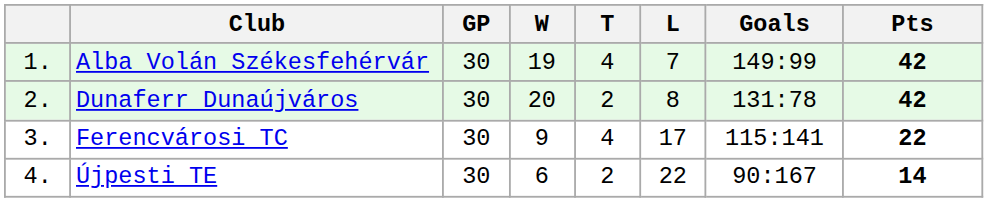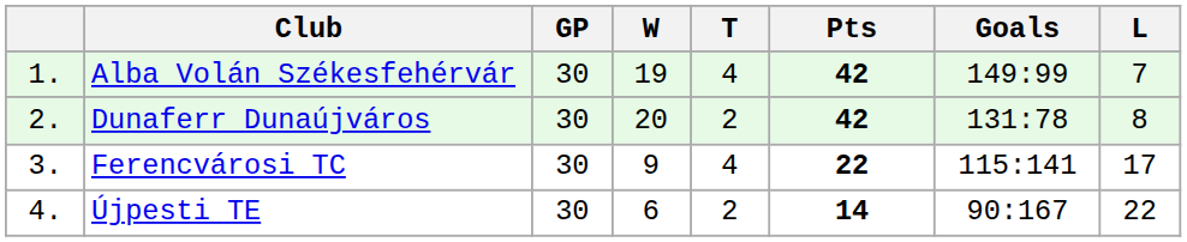 <table class="wikitable">
 <tr>
 <th width="30"></th>
 <th width="200">Club</th>
 <th width="30">GP</th>
 <th width="30">W</th>
 <th width="30">T</th>
+<th width="70">Pts</th>
+<th width="70">Goals</th>
 <th width="30">L</th>
-<th width="70">Goals</th>
-<th width="70">Pts</th>
 </tr>
 <tr bgcolor="#e6fae6" align="center">
 <td>1.</td>
 <td align="left"><a href='#'>Alba Volán Székesfehérvár</a></td>
 <td>30</td>
 <td>19</td>
 <td>4</td>
+<td><strong>42</strong></td>
+<td>149:99</td>
 <td>7</td>
-<td>149:99</td>
-<td><strong>42</strong></td>
 </tr>
 <tr bgcolor="#e6fae6" align="center">
 <td>2.</td>
 <td align="left"><a href='#'>Dunaferr Dunaújváros</a></td>
 <td>30</td>
 <td>20</td>
 <td>2</td>
+<td><strong>42</strong></td>
+<td>131:78</td>
 <td>8</td>
-<td>131:78</td>
-<td><strong>42</strong></td>
 </tr>
 <tr bgcolor="#FFFFFF" align="center">
 <td>3.</td>
 <td align="left"><a href='#'>Ferencvárosi TC</a></td>
 <td>30</td>
 <td>9</td>
 <td>4</td>
+<td><strong>22</strong></td>
+<td>115:141</td>
 <td>17</td>
-<td>115:141</td>
-<td><strong>22</strong></td>
 </tr>
 <tr bgcolor="#FFFFFF" align="center">
 <td>4.</td>
 <td align="left"><a href='#'>Újpesti TE</a></td>
 <td>30</td>
 <td>6</td>
 <td>2</td>
+<td><strong>14</strong></td>
+<td>90:167</td>
 <td>22</td>
-<td>90:167</td>
-<td><strong>14</strong></td>
 </tr>
 </table>
